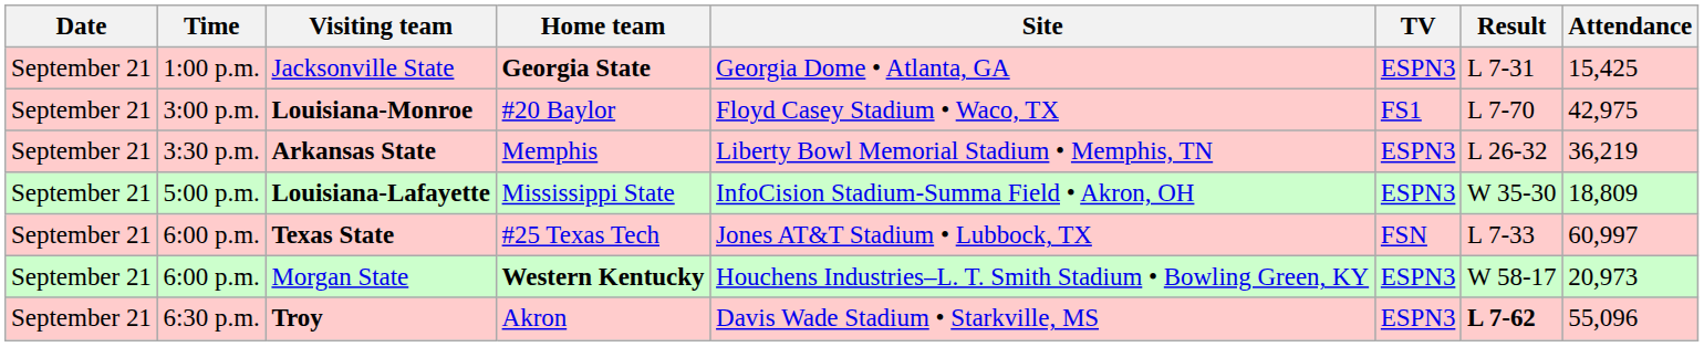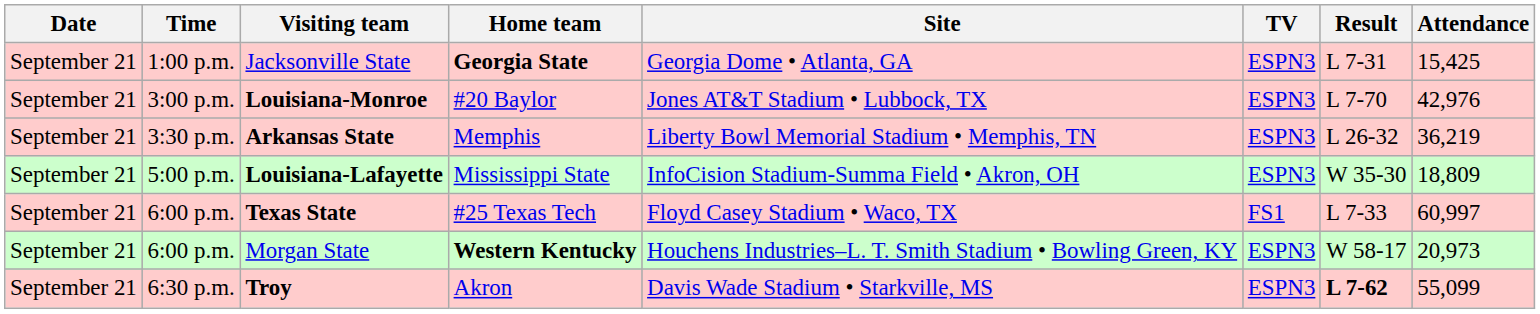 <table class="wikitable" style="font-size:95%;">
 <tr>
 <th>Date</th>
 <th>Time</th>
 <th>Visiting team</th>
 <th>Home team</th>
 <th>Site</th>
 <th>TV</th>
 <th>Result</th>
 <th>Attendance</th>
 </tr>
 <tr style="background:#fcc;">
 <td>September 21</td>
 <td>1:00 p.m.</td>
 <td><a href='#'>Jacksonville State</a></td>
 <td><strong>Georgia State</strong></td>
 <td><a href='#'>Georgia Dome</a> • <a href='#'>Atlanta, GA</a></td>
 <td><a href='#'>ESPN3</a></td>
 <td>L 7-31</td>
 <td>15,425</td>
 </tr>
 <tr style="background:#fcc;">
 <td>September 21</td>
 <td>3:00 p.m.</td>
 <td><strong>Louisiana-Monroe</strong></td>
 <td><a href='#'>#20 Baylor</a></td>
-<td><a href='#'>Floyd Casey Stadium</a> • <a href='#'>Waco, TX</a></td>
-<td><a href='#'>FS1</a></td>
+<td><a href='#'>Jones AT&T Stadium</a> • <a href='#'>Lubbock, TX</a></td>
+<td><a href='#'>ESPN3</a></td>
 <td>L 7-70</td>
-<td>42,975</td>
+<td>42,976</td>
 </tr>
 <tr style="background:#fcc;">
 <td>September 21</td>
 <td>3:30 p.m.</td>
 <td><strong>Arkansas State</strong></td>
 <td><a href='#'>Memphis</a></td>
 <td><a href='#'>Liberty Bowl Memorial Stadium</a> • <a href='#'>Memphis, TN</a></td>
 <td><a href='#'>ESPN3</a></td>
 <td>L 26-32</td>
 <td>36,219</td>
 </tr>
 <tr style="background:#cfc;">
 <td>September 21</td>
 <td>5:00 p.m.</td>
 <td><strong>Louisiana-Lafayette</strong></td>
 <td><a href='#'>Mississippi State</a></td>
 <td><a href='#'>InfoCision Stadium-Summa Field</a> • <a href='#'>Akron, OH</a></td>
 <td><a href='#'>ESPN3</a></td>
 <td>W 35-30</td>
 <td>18,809</td>
 </tr>
 <tr style="background:#fcc;">
 <td>September 21</td>
 <td>6:00 p.m.</td>
 <td><strong>Texas State</strong></td>
 <td><a href='#'>#25 Texas Tech</a></td>
-<td><a href='#'>Jones AT&T Stadium</a> • <a href='#'>Lubbock, TX</a></td>
-<td><a href='#'>FSN</a></td>
+<td><a href='#'>Floyd Casey Stadium</a> • <a href='#'>Waco, TX</a></td>
+<td><a href='#'>FS1</a></td>
 <td>L 7-33</td>
 <td>60,997</td>
 </tr>
 <tr style="background:#cfc;">
 <td>September 21</td>
 <td>6:00 p.m.</td>
 <td><a href='#'>Morgan State</a></td>
 <td><strong>Western Kentucky</strong></td>
 <td><a href='#'>Houchens Industries–L. T. Smith Stadium</a> • <a href='#'>Bowling Green, KY</a></td>
 <td><a href='#'>ESPN3</a></td>
 <td>W 58-17</td>
 <td>20,973</td>
 </tr>
 <tr style="background:#fcc;">
 <td>September 21</td>
 <td>6:30 p.m.</td>
 <td><strong>Troy</strong></td>
 <td><a href='#'>Akron</a></td>
 <td><a href='#'>Davis Wade Stadium</a> • <a href='#'>Starkville, MS</a></td>
 <td><a href='#'>ESPN3</a></td>
 <td><strong>L 7-62</strong></td>
-<td>55,096</td>
+<td>55,099</td>
 </tr>
 </table>
